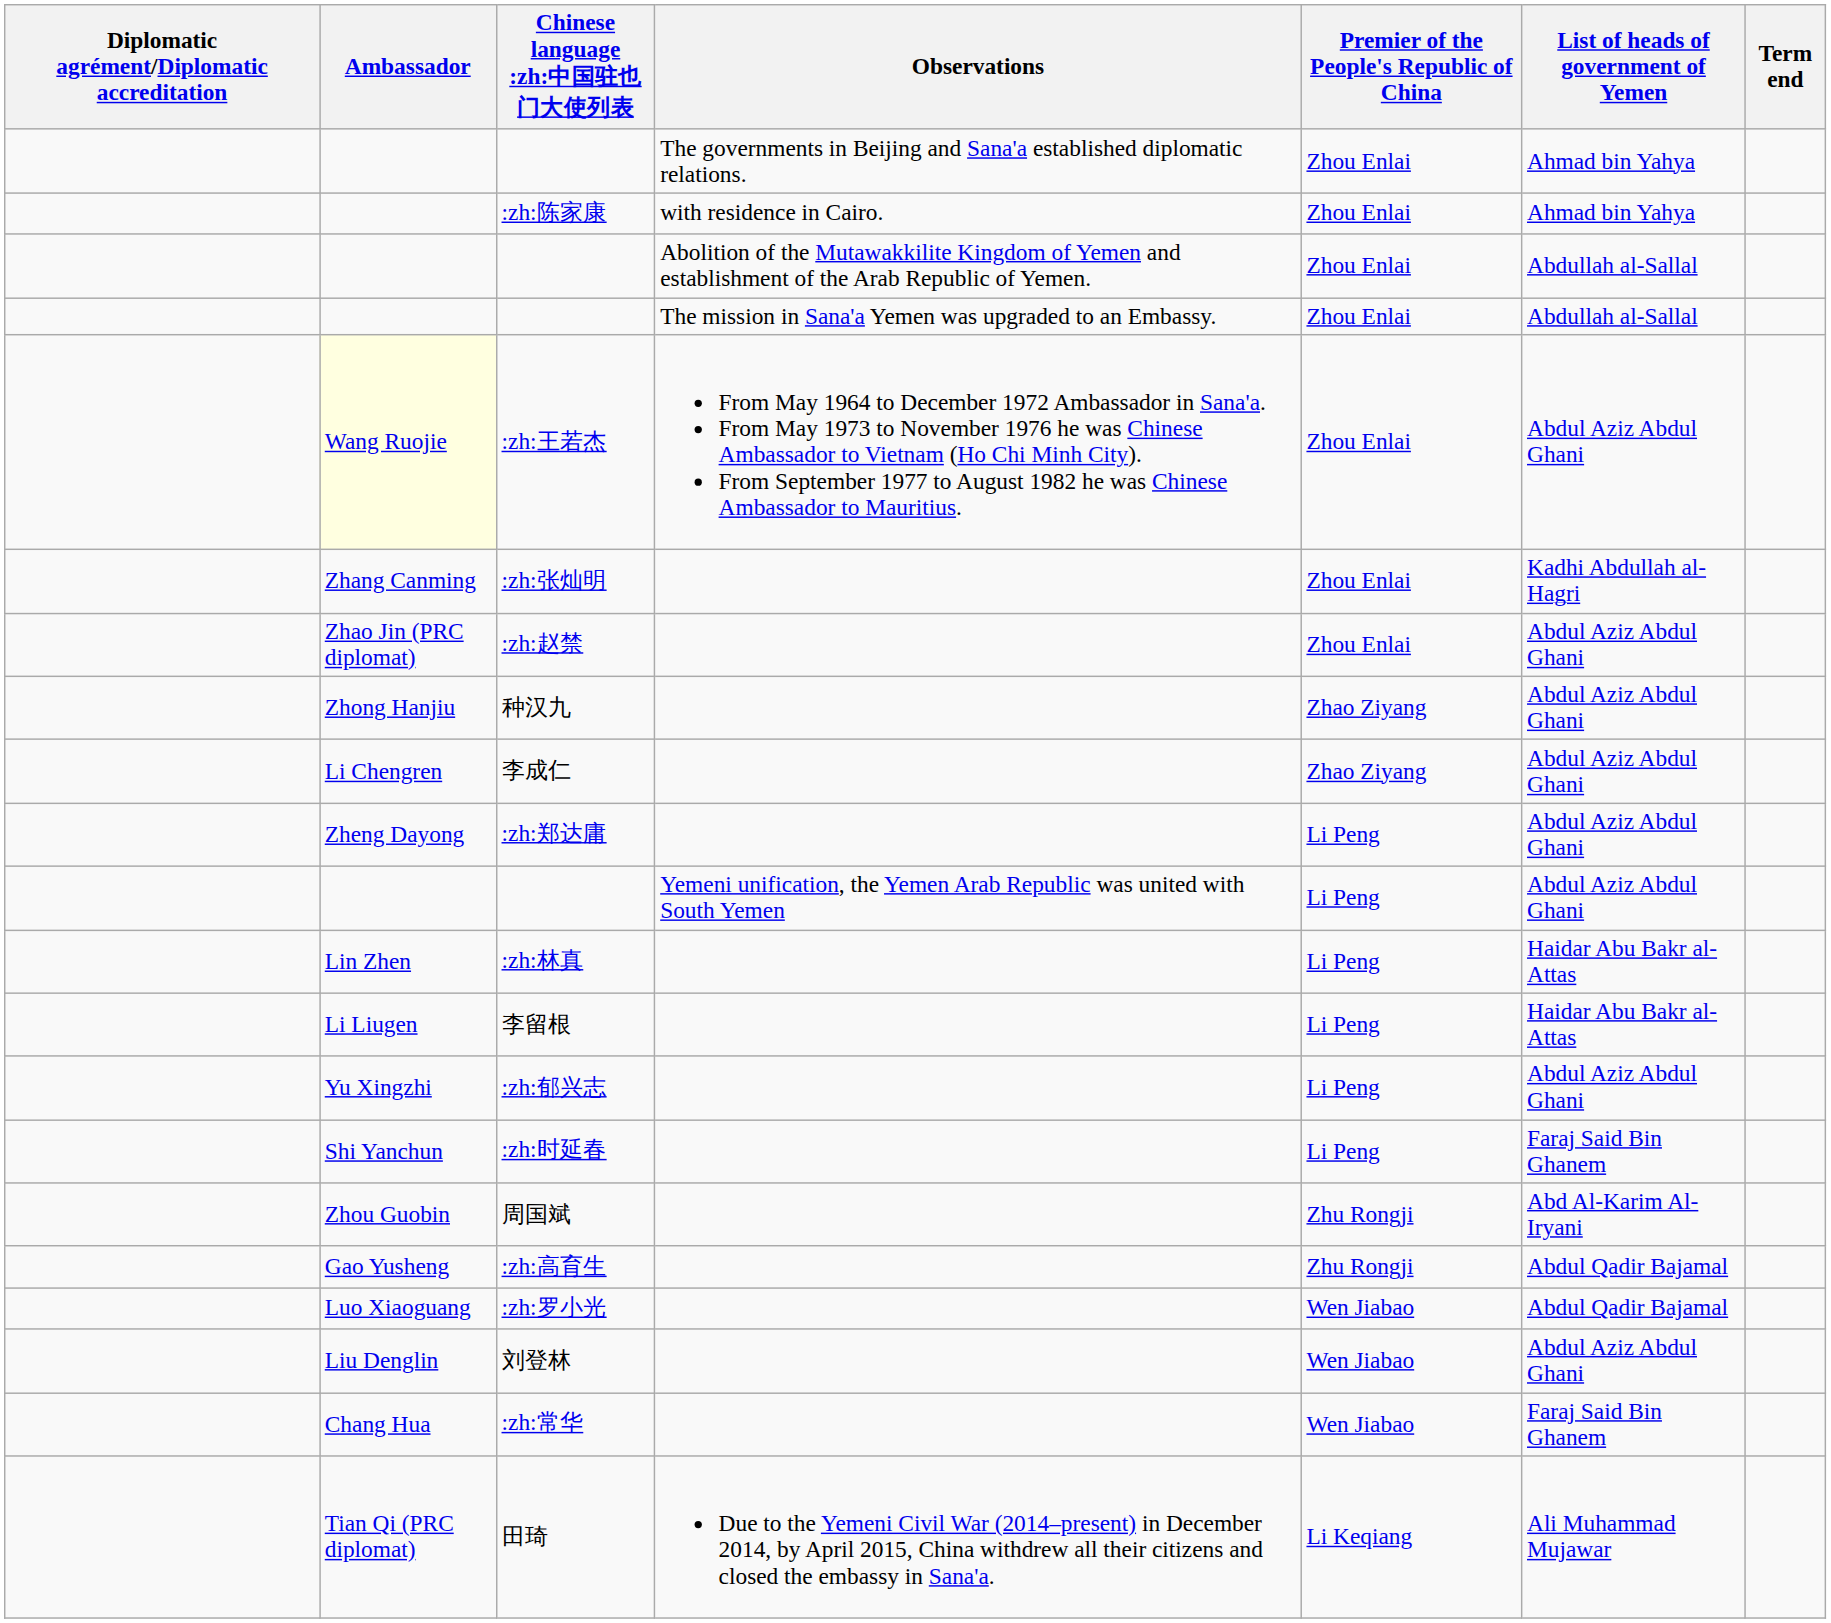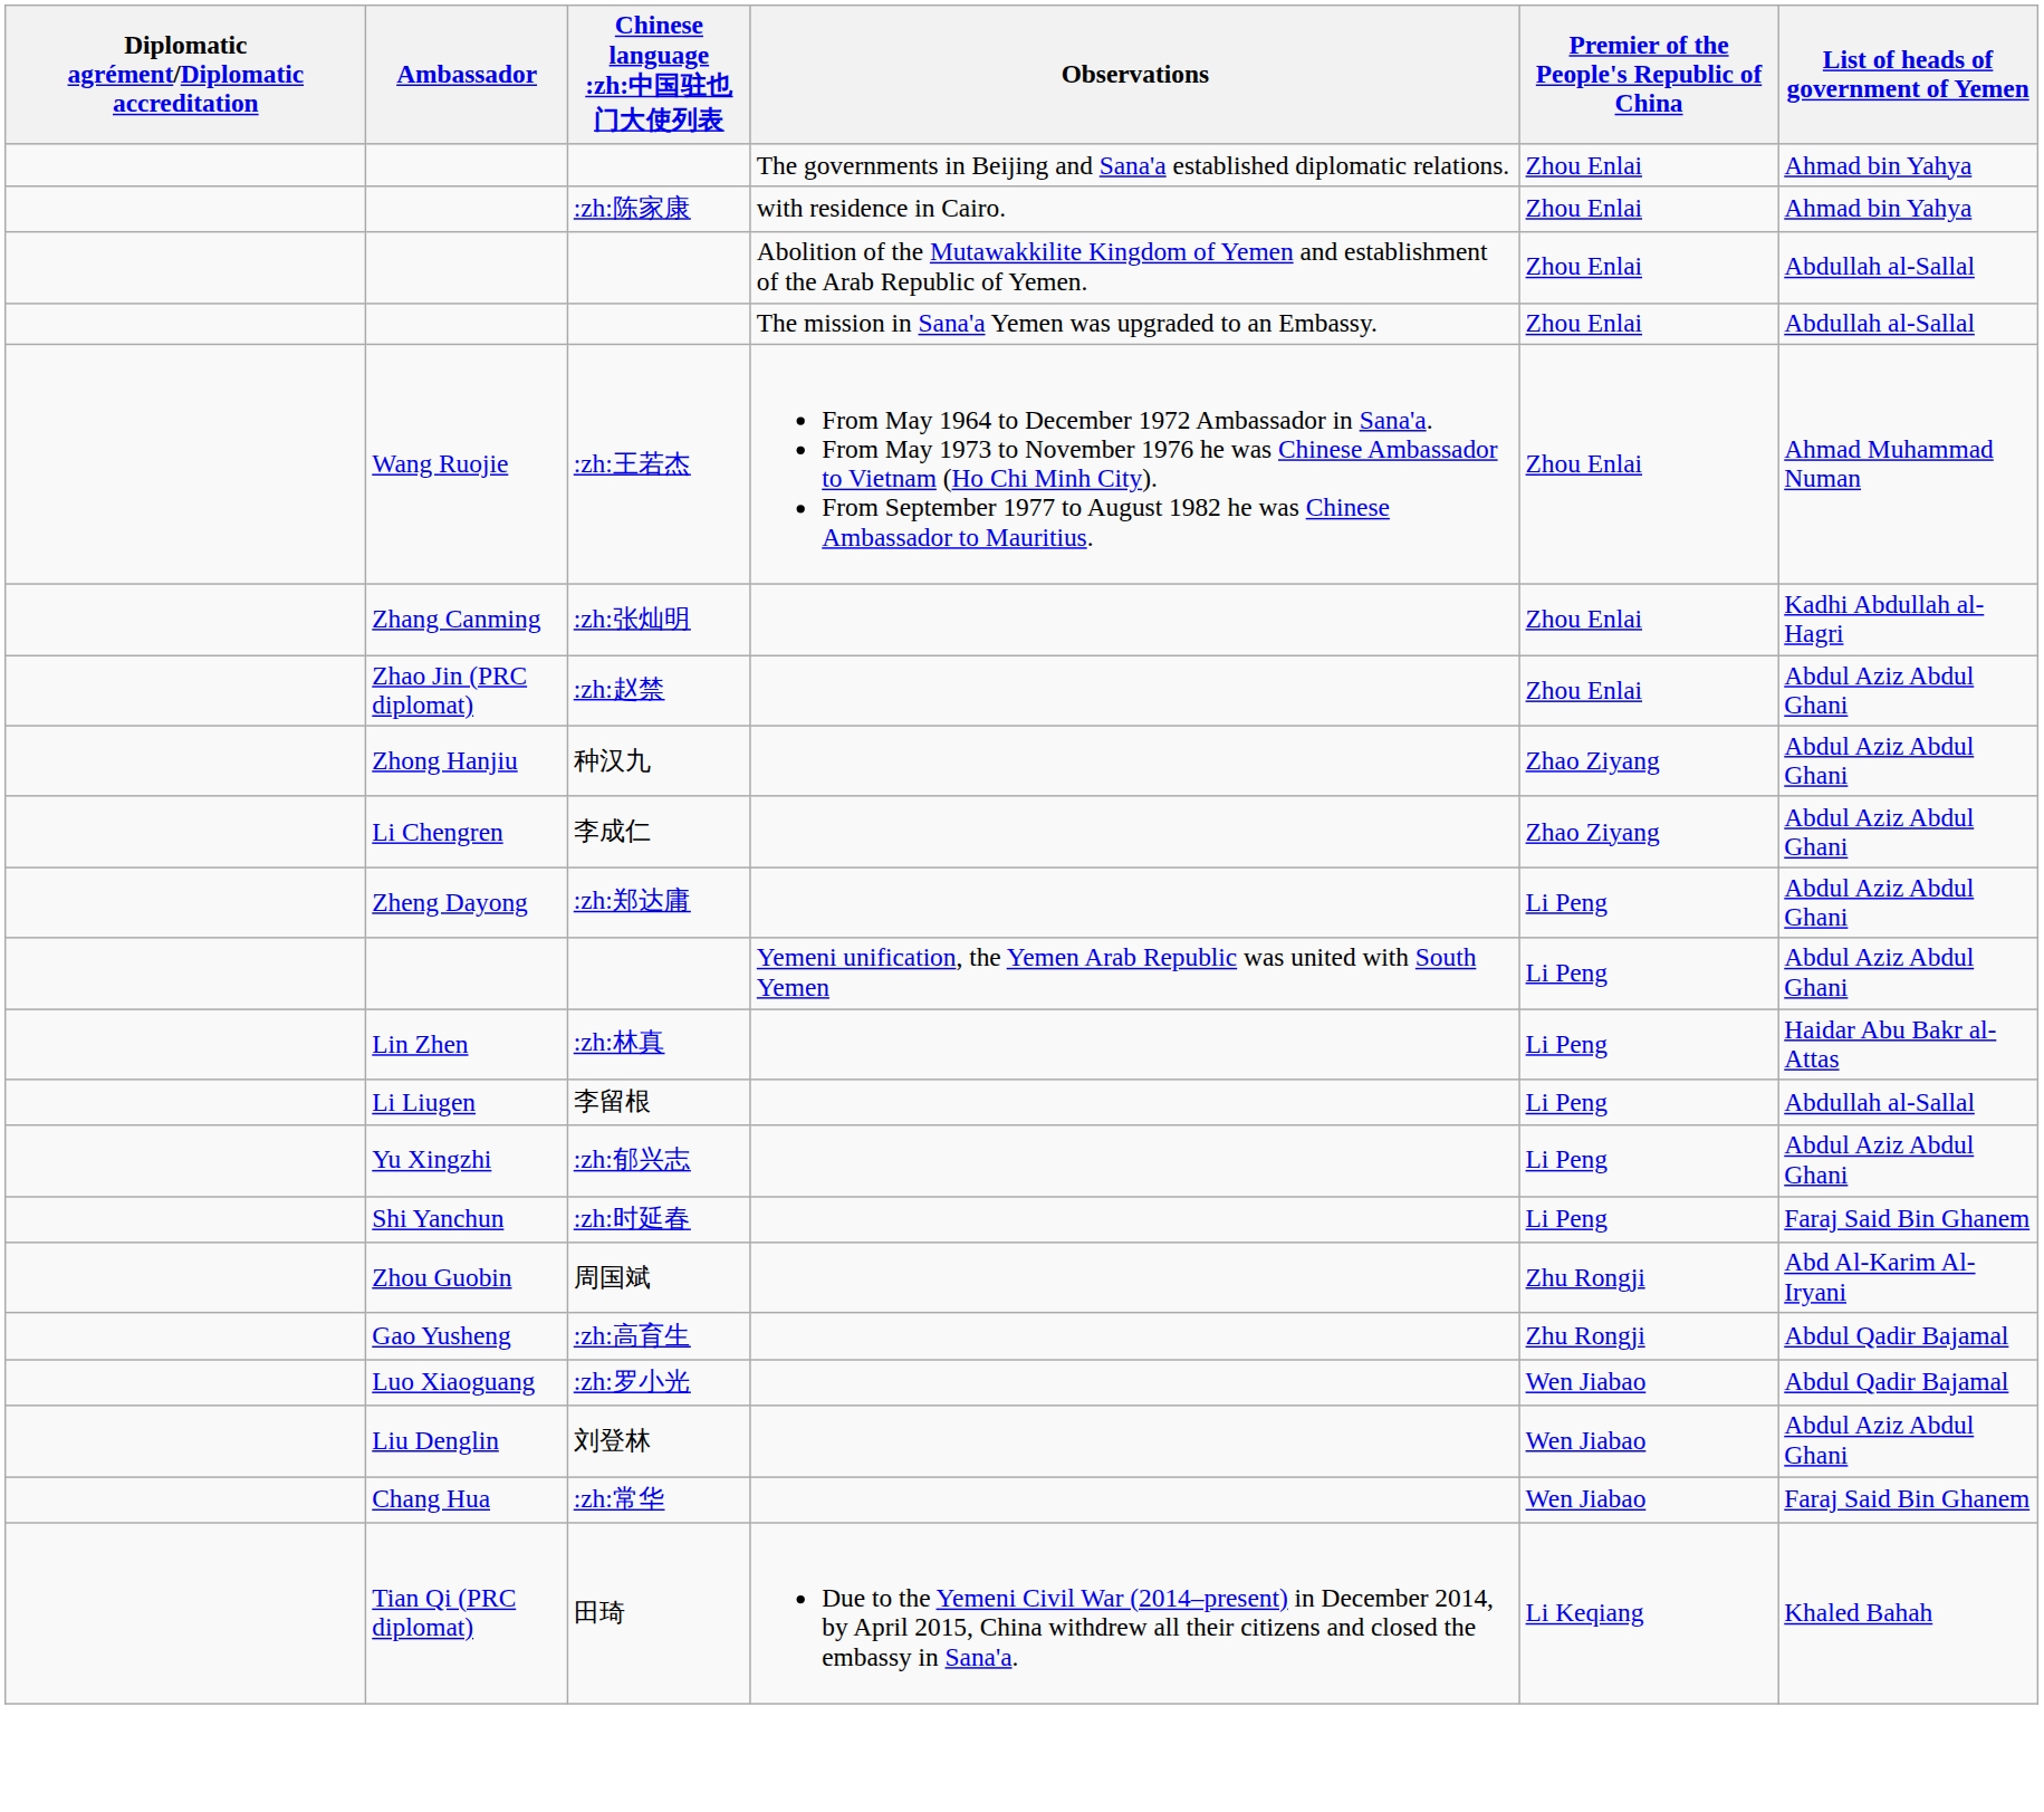 <table class="wikitable sortable">
 <tr>
 <th>Diplomatic <a href='#'>agrément</a>/<a href='#'>Diplomatic accreditation</a></th>
 <th><a href='#'>Ambassador</a></th>
 <th><a href='#'>Chinese language</a><br><a href='#'>:zh:中国驻也门大使列表</a></th>
 <th>Observations</th>
 <th><a href='#'>Premier of the People's Republic of China</a></th>
 <th><a href='#'>List of heads of government of Yemen</a></th>
-<th>Term end</th>
 </tr>
 <tr>
 <td></td>
 <td></td>
 <td></td>
 <td>The governments in Beijing and <a href='#'>Sana'a</a> established diplomatic relations.</td>
 <td><a href='#'>Zhou Enlai</a></td>
 <td><a href='#'>Ahmad bin Yahya</a></td>
-<td></td>
 </tr>
 <tr>
 <td></td>
 <td></td>
 <td><a href='#'>:zh:陈家康</a></td>
 <td>with residence in Cairo.</td>
 <td><a href='#'>Zhou Enlai</a></td>
 <td><a href='#'>Ahmad bin Yahya</a></td>
-<td></td>
 </tr>
 <tr>
 <td></td>
 <td></td>
 <td></td>
 <td>Abolition of the <a href='#'>Mutawakkilite Kingdom of Yemen</a> and establishment of the Arab Republic of Yemen.</td>
 <td><a href='#'>Zhou Enlai</a></td>
 <td><a href='#'>Abdullah al-Sallal</a></td>
-<td></td>
 </tr>
 <tr>
 <td></td>
 <td></td>
 <td></td>
 <td>The mission in <a href='#'>Sana'a</a> Yemen was upgraded to an Embassy.</td>
 <td><a href='#'>Zhou Enlai</a></td>
 <td><a href='#'>Abdullah al-Sallal</a></td>
-<td></td>
 </tr>
 <tr>
 <td></td>
-<td style="background: lightyellow;"><a href='#'>Wang Ruojie</a></td>
+<td><a href='#'>Wang Ruojie</a></td>
 <td><a href='#'>:zh:王若杰</a></td>
 <td><br><ul><li>From May 1964 to December 1972 Ambassador in <a href='#'>Sana'a</a>.</li><li>From May 1973 to November 1976 he was <a href='#'>Chinese Ambassador to Vietnam</a> (<a href='#'>Ho Chi Minh City</a>).</li><li>From September 1977 to August 1982 he was <a href='#'>Chinese Ambassador to Mauritius</a>.</li></ul></td>
 <td><a href='#'>Zhou Enlai</a></td>
-<td><a href='#'>Abdul Aziz Abdul Ghani</a></td>
-<td></td>
+<td><a href='#'>Ahmad Muhammad Numan</a></td>
 </tr>
 <tr>
 <td></td>
 <td><a href='#'>Zhang Canming</a></td>
 <td><a href='#'>:zh:张灿明</a></td>
 <td></td>
 <td><a href='#'>Zhou Enlai</a></td>
 <td><a href='#'>Kadhi Abdullah al-Hagri</a></td>
-<td></td>
 </tr>
 <tr>
 <td></td>
 <td><a href='#'>Zhao Jin (PRC diplomat)</a></td>
 <td><a href='#'>:zh:赵禁</a></td>
 <td></td>
 <td><a href='#'>Zhou Enlai</a></td>
 <td><a href='#'>Abdul Aziz Abdul Ghani</a></td>
-<td></td>
 </tr>
 <tr>
 <td></td>
 <td><a href='#'>Zhong Hanjiu</a></td>
 <td>种汉九</td>
 <td></td>
 <td><a href='#'>Zhao Ziyang</a></td>
 <td><a href='#'>Abdul Aziz Abdul Ghani</a></td>
-<td></td>
 </tr>
 <tr>
 <td></td>
 <td><a href='#'>Li Chengren</a></td>
 <td>李成仁</td>
 <td></td>
 <td><a href='#'>Zhao Ziyang</a></td>
 <td><a href='#'>Abdul Aziz Abdul Ghani</a></td>
-<td></td>
 </tr>
 <tr>
 <td></td>
 <td><a href='#'>Zheng Dayong</a></td>
 <td><a href='#'>:zh:郑达庸</a></td>
 <td></td>
 <td><a href='#'>Li Peng</a></td>
 <td><a href='#'>Abdul Aziz Abdul Ghani</a></td>
-<td></td>
 </tr>
 <tr>
 <td></td>
 <td></td>
 <td></td>
 <td><a href='#'>Yemeni unification</a>, the <a href='#'>Yemen Arab Republic</a> was united with <a href='#'>South Yemen</a></td>
 <td><a href='#'>Li Peng</a></td>
 <td><a href='#'>Abdul Aziz Abdul Ghani</a></td>
-<td></td>
 </tr>
 <tr>
 <td></td>
 <td><a href='#'>Lin Zhen</a></td>
 <td><a href='#'>:zh:林真</a></td>
 <td></td>
 <td><a href='#'>Li Peng</a></td>
 <td><a href='#'>Haidar Abu Bakr al-Attas</a></td>
-<td></td>
 </tr>
 <tr>
 <td></td>
 <td><a href='#'>Li Liugen</a></td>
 <td>李留根</td>
 <td></td>
 <td><a href='#'>Li Peng</a></td>
-<td><a href='#'>Haidar Abu Bakr al-Attas</a></td>
-<td></td>
+<td><a href='#'>Abdullah al-Sallal</a></td>
 </tr>
 <tr>
 <td></td>
 <td><a href='#'>Yu Xingzhi</a></td>
 <td><a href='#'>:zh:郁兴志</a></td>
 <td></td>
 <td><a href='#'>Li Peng</a></td>
 <td><a href='#'>Abdul Aziz Abdul Ghani</a></td>
-<td></td>
 </tr>
 <tr>
 <td></td>
 <td><a href='#'>Shi Yanchun</a></td>
 <td><a href='#'>:zh:时延春</a></td>
 <td></td>
 <td><a href='#'>Li Peng</a></td>
 <td><a href='#'>Faraj Said Bin Ghanem</a></td>
-<td></td>
 </tr>
 <tr>
 <td></td>
 <td><a href='#'>Zhou Guobin</a></td>
 <td>周国斌</td>
 <td></td>
 <td><a href='#'>Zhu Rongji</a></td>
 <td><a href='#'>Abd Al-Karim Al-Iryani</a></td>
-<td></td>
 </tr>
 <tr>
 <td></td>
 <td><a href='#'>Gao Yusheng</a></td>
 <td><a href='#'>:zh:高育生</a></td>
 <td></td>
 <td><a href='#'>Zhu Rongji</a></td>
 <td><a href='#'>Abdul Qadir Bajamal</a></td>
-<td></td>
 </tr>
 <tr>
 <td></td>
 <td><a href='#'>Luo Xiaoguang</a></td>
 <td><a href='#'>:zh:罗小光</a></td>
 <td></td>
 <td><a href='#'>Wen Jiabao</a></td>
 <td><a href='#'>Abdul Qadir Bajamal</a></td>
-<td></td>
 </tr>
 <tr>
 <td></td>
 <td><a href='#'>Liu Denglin</a></td>
 <td>刘登林</td>
 <td></td>
 <td><a href='#'>Wen Jiabao</a></td>
 <td><a href='#'>Abdul Aziz Abdul Ghani</a></td>
-<td></td>
 </tr>
 <tr>
 <td></td>
 <td><a href='#'>Chang Hua</a></td>
 <td><a href='#'>:zh:常华</a></td>
 <td></td>
 <td><a href='#'>Wen Jiabao</a></td>
 <td><a href='#'>Faraj Said Bin Ghanem</a></td>
-<td></td>
 </tr>
 <tr>
 <td></td>
 <td><a href='#'>Tian Qi (PRC diplomat)</a></td>
 <td>田琦</td>
 <td><br><ul><li>Due to the <a href='#'>Yemeni Civil War (2014–present)</a> in December 2014, by April 2015, China withdrew all their citizens and closed the embassy in <a href='#'>Sana'a</a>.</li></ul></td>
 <td><a href='#'>Li Keqiang</a></td>
-<td><a href='#'>Ali Muhammad Mujawar</a></td>
-<td></td>
+<td><a href='#'>Khaled Bahah</a></td>
 </tr>
 </table>
